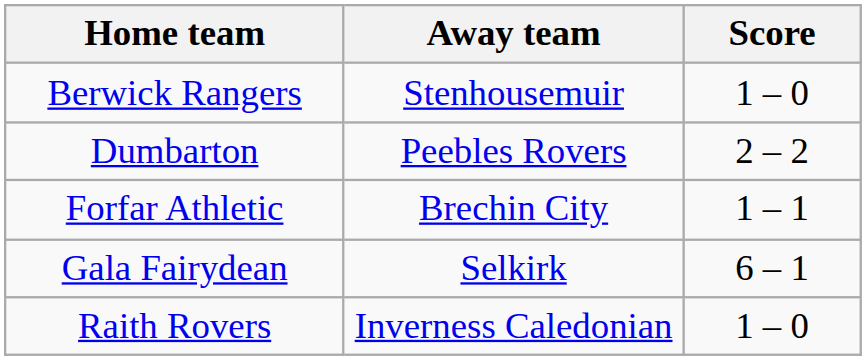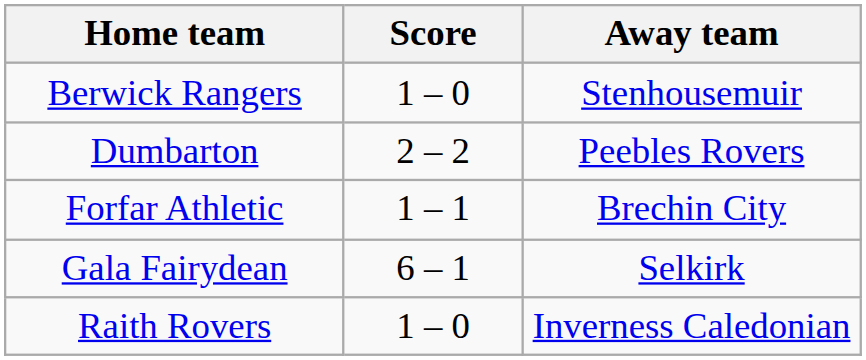 <table class="wikitable" style="text-align: center">
 <tr>
 <th width=140>Home team</th>
+<th width=70>Score</th>
 <th width=140>Away team</th>
-<th width=70>Score</th>
 </tr>
 <tr>
 <td><a href='#'>Berwick Rangers</a></td>
+<td>1 – 0</td>
 <td><a href='#'>Stenhousemuir</a></td>
-<td>1 – 0</td>
 </tr>
 <tr>
 <td><a href='#'>Dumbarton</a></td>
+<td>2 – 2</td>
 <td><a href='#'>Peebles Rovers</a></td>
-<td>2 – 2</td>
 </tr>
 <tr>
 <td><a href='#'>Forfar Athletic</a></td>
+<td>1 – 1</td>
 <td><a href='#'>Brechin City</a></td>
-<td>1 – 1</td>
 </tr>
 <tr>
 <td><a href='#'>Gala Fairydean</a></td>
+<td>6 – 1</td>
 <td><a href='#'>Selkirk</a></td>
-<td>6 – 1</td>
 </tr>
 <tr>
 <td><a href='#'>Raith Rovers</a></td>
+<td>1 – 0</td>
 <td><a href='#'>Inverness Caledonian</a></td>
-<td>1 – 0</td>
 </tr>
 </table>
